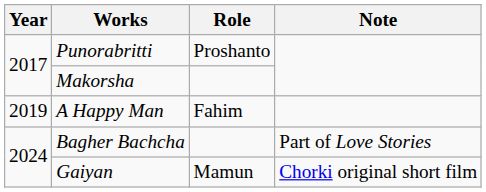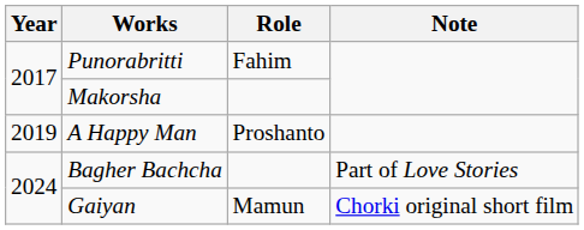 <table class="wikitable">
 <tr>
 <th>Year</th>
 <th>Works</th>
 <th>Role</th>
 <th>Note</th>
 </tr>
 <tr>
 <td rowspan="2">2017</td>
 <td><em>Punorabritti</em></td>
-<td>Proshanto</td>
+<td>Fahim</td>
 <td rowspan="2"></td>
 </tr>
 <tr>
 <td><em>Makorsha</em></td>
 <td></td>
 </tr>
 <tr>
 <td>2019</td>
 <td><em>A Happy Man</em></td>
-<td>Fahim</td>
+<td>Proshanto</td>
 <td></td>
 </tr>
 <tr>
 <td rowspan="2">2024</td>
 <td><em>Bagher Bachcha</em></td>
 <td></td>
 <td>Part of <em>Love Stories</em></td>
 </tr>
 <tr>
 <td><em>Gaiyan</em></td>
 <td>Mamun</td>
 <td><a href='#'>Chorki</a> original short film</td>
 </tr>
 </table>
